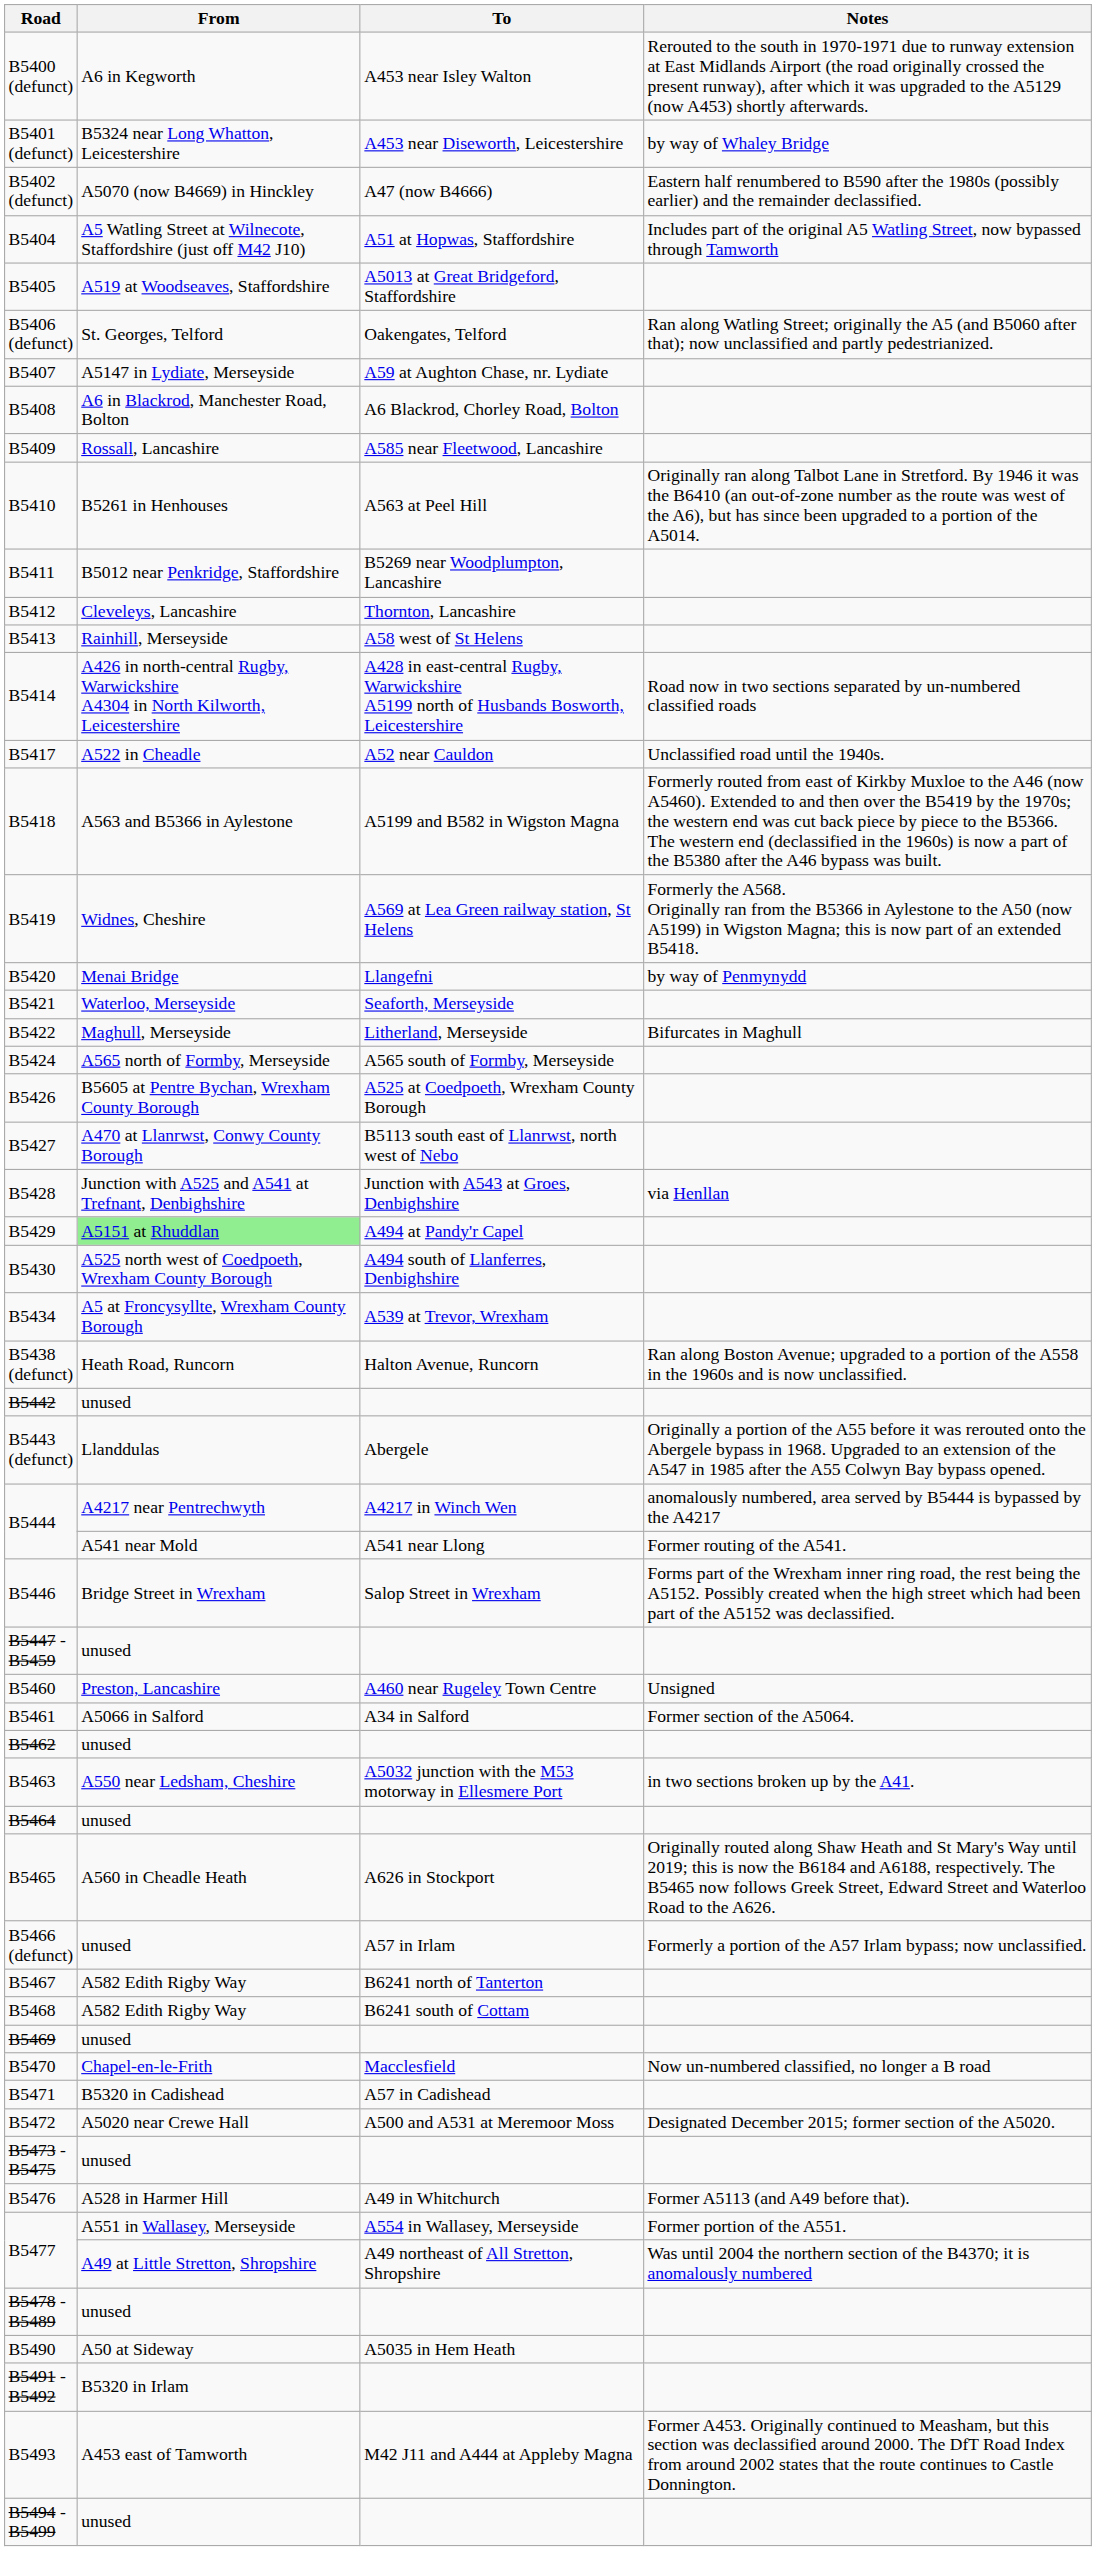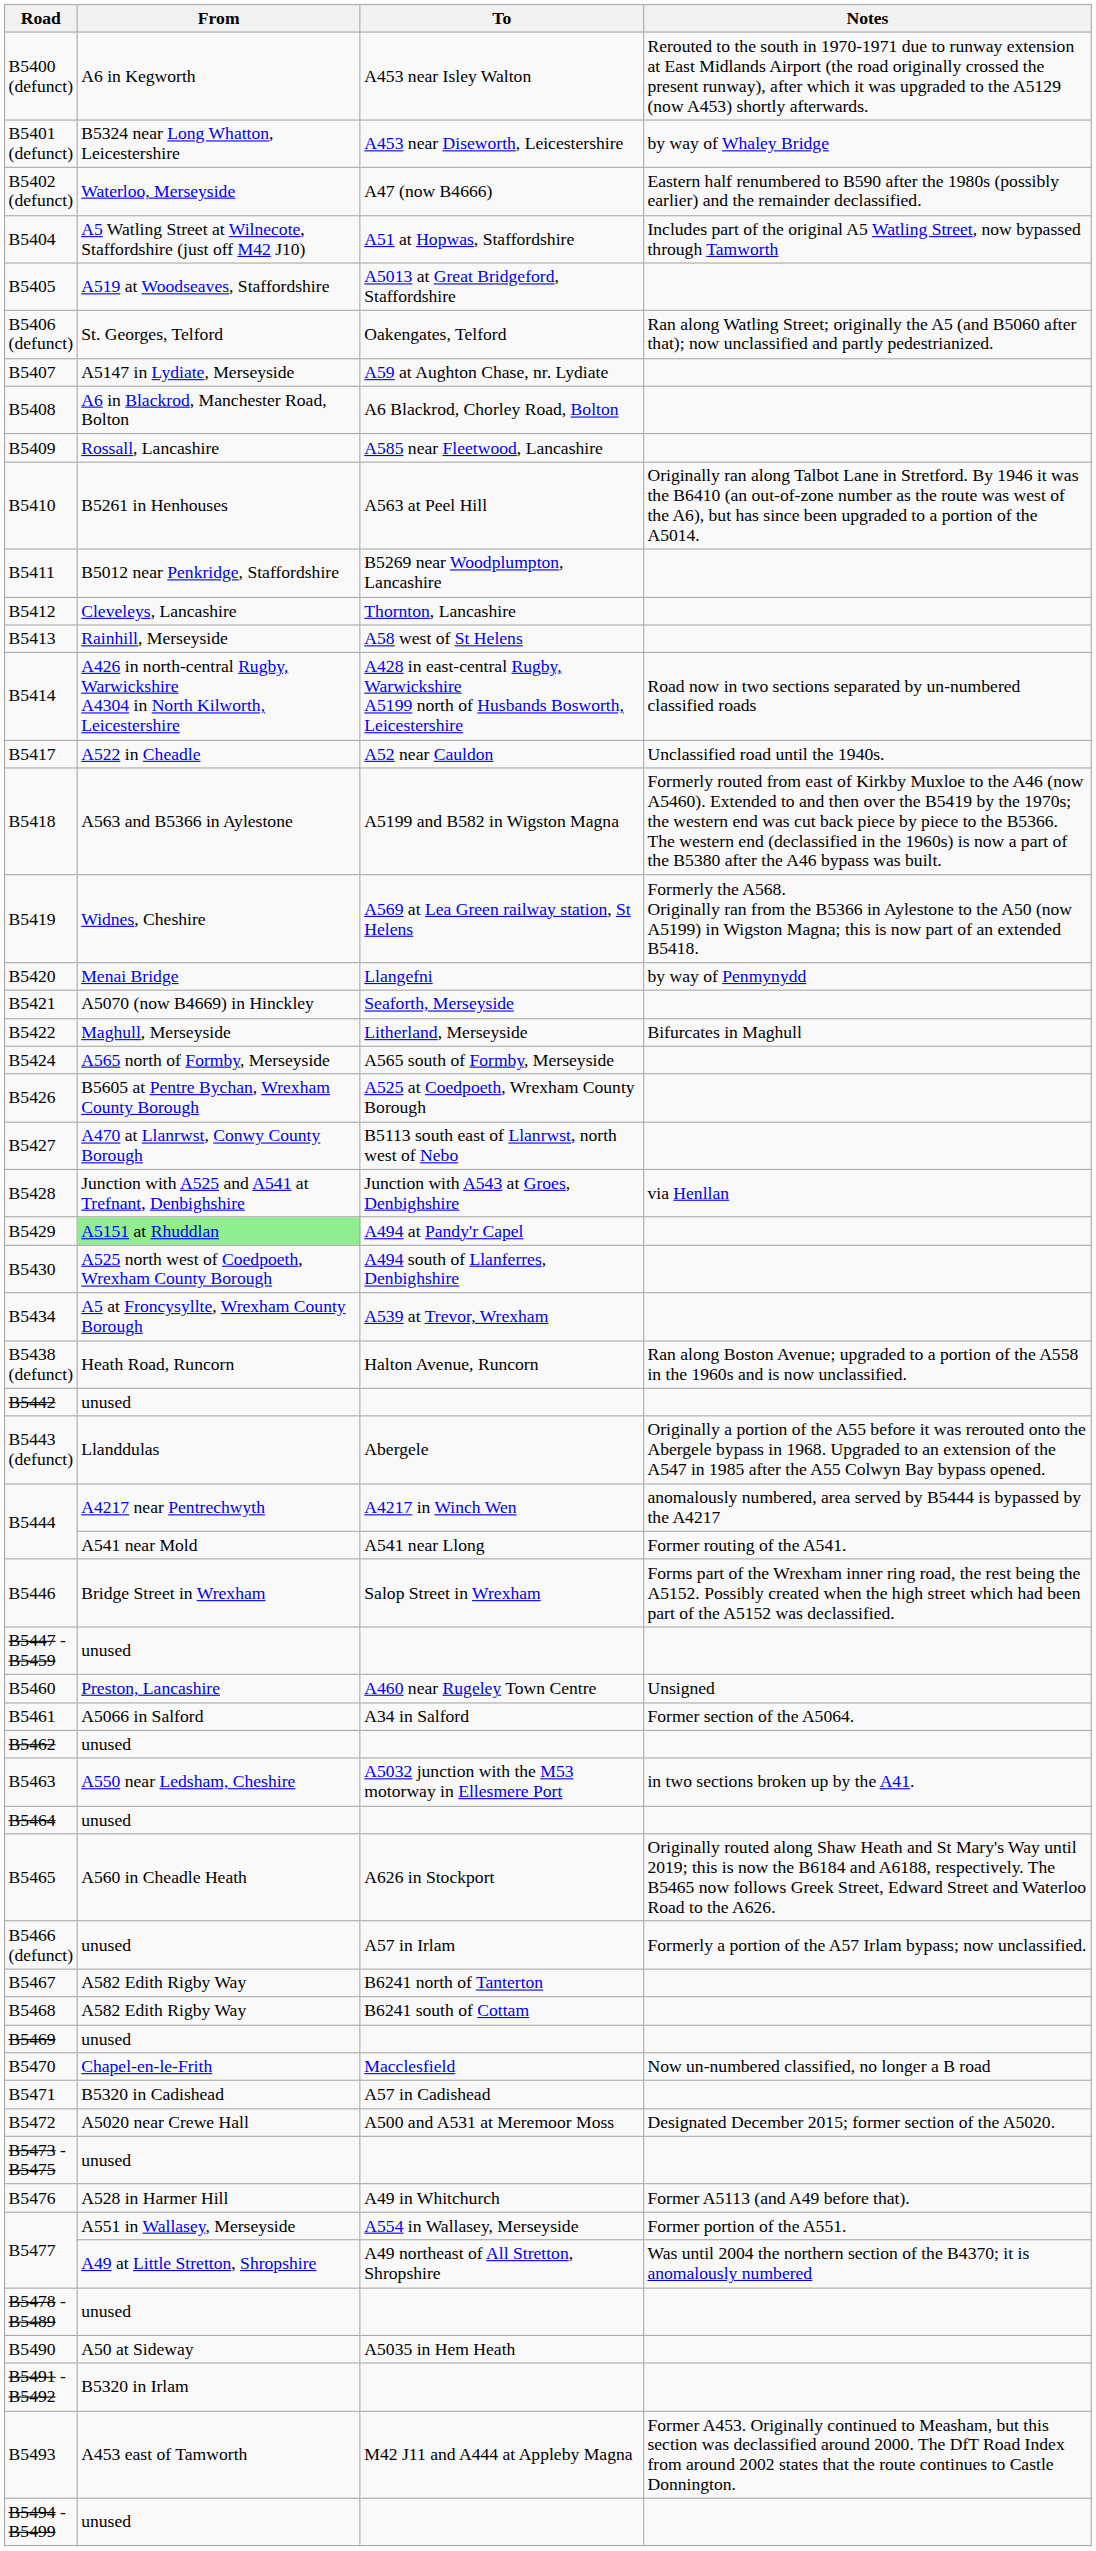 <table class="wikitable">
 <tr>
 <th style="width:50px">Road</th>
 <th style="width:250px">From</th>
 <th style="width:250px">To</th>
 <th style="width:400px">Notes</th>
 </tr>
 <tr>
 <td>B5400 (defunct)</td>
 <td>A6 in Kegworth</td>
 <td>A453 near Isley Walton</td>
 <td>Rerouted to the south in 1970-1971 due to runway extension at East Midlands Airport (the road originally crossed the present runway), after which it was upgraded to the A5129 (now A453) shortly afterwards.</td>
 </tr>
 <tr>
 <td>B5401 (defunct)</td>
 <td>B5324 near <a href='#'>Long Whatton</a>, Leicestershire</td>
 <td><a href='#'>A453</a> near <a href='#'>Diseworth</a>, Leicestershire</td>
 <td>by way of <a href='#'>Whaley Bridge</a></td>
 </tr>
 <tr>
 <td>B5402 (defunct)</td>
-<td>A5070 (now B4669) in Hinckley</td>
+<td><a href='#'>Waterloo, Merseyside</a></td>
 <td>A47 (now B4666)</td>
 <td>Eastern half renumbered to B590 after the 1980s (possibly earlier) and the remainder declassified.</td>
 </tr>
 <tr>
 <td>B5404</td>
 <td><a href='#'>A5</a> Watling Street at <a href='#'>Wilnecote</a>, Staffordshire (just off <a href='#'>M42</a> J10)</td>
 <td><a href='#'>A51</a> at <a href='#'>Hopwas</a>, Staffordshire</td>
 <td>Includes part of the original A5 <a href='#'>Watling Street</a>, now bypassed through <a href='#'>Tamworth</a></td>
 </tr>
 <tr>
 <td>B5405</td>
 <td><a href='#'>A519</a> at <a href='#'>Woodseaves</a>, Staffordshire</td>
 <td><a href='#'>A5013</a> at <a href='#'>Great Bridgeford</a>, Staffordshire</td>
 <td></td>
 </tr>
 <tr>
 <td>B5406 (defunct)</td>
 <td>St. Georges, Telford</td>
 <td>Oakengates, Telford</td>
 <td>Ran along Watling Street; originally the A5 (and B5060 after that); now unclassified and partly pedestrianized.</td>
 </tr>
 <tr>
 <td>B5407</td>
 <td>A5147 in <a href='#'>Lydiate</a>, Merseyside</td>
 <td><a href='#'>A59</a> at Aughton Chase, nr. Lydiate</td>
 <td></td>
 </tr>
 <tr>
 <td>B5408</td>
 <td><a href='#'>A6</a> in <a href='#'>Blackrod</a>, Manchester Road, Bolton</td>
 <td>A6 Blackrod, Chorley Road, <a href='#'>Bolton</a></td>
 <td></td>
 </tr>
 <tr>
 <td>B5409</td>
 <td><a href='#'>Rossall</a>, Lancashire</td>
 <td><a href='#'>A585</a> near <a href='#'>Fleetwood</a>, Lancashire</td>
 <td></td>
 </tr>
 <tr>
 <td>B5410</td>
 <td>B5261 in Henhouses</td>
 <td>A563 at Peel Hill</td>
 <td>Originally ran along Talbot Lane in Stretford. By 1946 it was the B6410 (an out-of-zone number as the route was west of the A6), but has since been upgraded to a portion of the A5014.</td>
 </tr>
 <tr>
 <td>B5411</td>
 <td>B5012 near <a href='#'>Penkridge</a>, Staffordshire</td>
 <td>B5269 near <a href='#'>Woodplumpton</a>, Lancashire</td>
 <td></td>
 </tr>
 <tr>
 <td>B5412</td>
 <td><a href='#'>Cleveleys</a>, Lancashire</td>
 <td><a href='#'>Thornton</a>, Lancashire</td>
 <td></td>
 </tr>
 <tr>
 <td>B5413</td>
 <td><a href='#'>Rainhill</a>, Merseyside</td>
 <td><a href='#'>A58</a> west of <a href='#'>St Helens</a></td>
 <td></td>
 </tr>
 <tr>
 <td>B5414</td>
 <td><a href='#'>A426</a> in north-central <a href='#'>Rugby, Warwickshire</a><br><a href='#'>A4304</a> in <a href='#'>North Kilworth, Leicestershire</a></td>
 <td><a href='#'>A428</a> in east-central <a href='#'>Rugby, Warwickshire</a><br><a href='#'>A5199</a> north of <a href='#'>Husbands Bosworth, Leicestershire</a></td>
 <td>Road now in two sections separated by un-numbered classified roads</td>
 </tr>
 <tr>
 <td>B5417</td>
 <td><a href='#'>A522</a> in <a href='#'>Cheadle</a></td>
 <td><a href='#'>A52</a> near <a href='#'>Cauldon</a></td>
 <td>Unclassified road until the 1940s.</td>
 </tr>
 <tr>
 <td>B5418</td>
 <td>A563 and B5366 in Aylestone</td>
 <td>A5199 and B582 in Wigston Magna</td>
 <td>Formerly routed from east of Kirkby Muxloe to the A46 (now A5460). Extended to and then over the B5419 by the 1970s; the western end was cut back piece by piece to the B5366. The western end (declassified in the 1960s) is now a part of the B5380 after the A46 bypass was built.</td>
 </tr>
 <tr>
 <td>B5419</td>
 <td><a href='#'>Widnes</a>, Cheshire</td>
 <td><a href='#'>A569</a> at <a href='#'>Lea Green railway station</a>, <a href='#'>St Helens</a></td>
 <td>Formerly the A568.<br>Originally ran from the B5366 in Aylestone to the A50 (now A5199) in Wigston Magna; this is now part of an extended B5418.</td>
 </tr>
 <tr>
 <td>B5420</td>
 <td><a href='#'>Menai Bridge</a></td>
 <td><a href='#'>Llangefni</a></td>
 <td>by way of <a href='#'>Penmynydd</a></td>
 </tr>
 <tr>
 <td>B5421</td>
-<td><a href='#'>Waterloo, Merseyside</a></td>
+<td>A5070 (now B4669) in Hinckley</td>
 <td><a href='#'>Seaforth, Merseyside</a></td>
 <td></td>
 </tr>
 <tr>
 <td>B5422</td>
 <td><a href='#'>Maghull</a>, Merseyside</td>
 <td><a href='#'>Litherland</a>, Merseyside</td>
 <td>Bifurcates in Maghull</td>
 </tr>
 <tr>
 <td>B5424</td>
 <td><a href='#'>A565</a> north of <a href='#'>Formby</a>, Merseyside</td>
 <td>A565 south of <a href='#'>Formby</a>, Merseyside</td>
 <td></td>
 </tr>
 <tr>
 <td>B5426</td>
 <td>B5605 at <a href='#'>Pentre Bychan</a>, <a href='#'>Wrexham County Borough</a></td>
 <td><a href='#'>A525</a> at <a href='#'>Coedpoeth</a>, Wrexham County Borough</td>
 <td></td>
 </tr>
 <tr>
 <td>B5427</td>
 <td><a href='#'>A470</a> at <a href='#'>Llanrwst</a>, <a href='#'>Conwy County Borough</a></td>
 <td>B5113 south east of <a href='#'>Llanrwst</a>, north west of <a href='#'>Nebo</a></td>
 <td></td>
 </tr>
 <tr>
 <td>B5428</td>
 <td>Junction with <a href='#'>A525</a> and <a href='#'>A541</a> at <a href='#'>Trefnant</a>, <a href='#'>Denbighshire</a></td>
 <td>Junction with <a href='#'>A543</a> at <a href='#'>Groes</a>, <a href='#'>Denbighshire</a></td>
 <td>via <a href='#'>Henllan</a></td>
 </tr>
 <tr>
 <td>B5429</td>
 <td style="background: lightgreen;"><a href='#'>A5151</a> at <a href='#'>Rhuddlan</a></td>
 <td><a href='#'>A494</a> at <a href='#'>Pandy'r Capel</a></td>
 <td></td>
 </tr>
 <tr>
 <td>B5430</td>
 <td><a href='#'>A525</a> north west of <a href='#'>Coedpoeth</a>, <a href='#'>Wrexham County Borough</a></td>
 <td><a href='#'>A494</a> south of <a href='#'>Llanferres</a>, <a href='#'>Denbighshire</a></td>
 <td></td>
 </tr>
 <tr>
 <td>B5434</td>
 <td><a href='#'>A5</a> at <a href='#'>Froncysyllte</a>, <a href='#'>Wrexham County Borough</a></td>
 <td><a href='#'>A539</a> at <a href='#'>Trevor, Wrexham</a></td>
 <td></td>
 </tr>
 <tr>
 <td>B5438 (defunct)</td>
 <td>Heath Road, Runcorn</td>
 <td>Halton Avenue, Runcorn</td>
 <td>Ran along Boston Avenue; upgraded to a portion of the A558 in the 1960s and is now unclassified.</td>
 </tr>
 <tr>
 <td><s>B5442</s></td>
 <td>unused</td>
 <td></td>
 <td></td>
 </tr>
 <tr>
 <td>B5443 (defunct)</td>
 <td>Llanddulas</td>
 <td>Abergele</td>
 <td>Originally a portion of the A55 before it was rerouted onto the Abergele bypass in 1968. Upgraded to an extension of the A547 in 1985 after the A55 Colwyn Bay bypass opened.</td>
 </tr>
 <tr>
 <td rowspan="2">B5444</td>
 <td><a href='#'>A4217</a> near <a href='#'>Pentrechwyth</a></td>
 <td><a href='#'>A4217</a> in <a href='#'>Winch Wen</a></td>
 <td>anomalously numbered, area served by B5444 is bypassed by the A4217</td>
 </tr>
 <tr>
 <td>A541 near Mold</td>
 <td>A541 near Llong</td>
 <td>Former routing of the A541.</td>
 </tr>
 <tr>
 <td>B5446</td>
 <td>Bridge Street in <a href='#'>Wrexham</a></td>
 <td>Salop Street in <a href='#'>Wrexham</a></td>
 <td>Forms part of the Wrexham inner ring road, the rest being the A5152. Possibly created when the high street which had been part of the A5152 was declassified.</td>
 </tr>
 <tr>
 <td><s>B5447</s> - <s>B5459</s></td>
 <td>unused</td>
 <td></td>
 <td></td>
 </tr>
 <tr>
 <td>B5460</td>
 <td><a href='#'>Preston, Lancashire</a></td>
 <td><a href='#'>A460</a> near <a href='#'>Rugeley</a> Town Centre</td>
 <td>Unsigned</td>
 </tr>
 <tr>
 <td>B5461</td>
 <td>A5066 in Salford</td>
 <td>A34 in Salford</td>
 <td>Former section of the A5064.</td>
 </tr>
 <tr>
 <td><s>B5462</s></td>
 <td>unused</td>
 <td></td>
 <td></td>
 </tr>
 <tr>
 <td>B5463</td>
 <td><a href='#'>A550</a> near <a href='#'>Ledsham, Cheshire</a></td>
 <td><a href='#'>A5032</a> junction with the <a href='#'>M53</a> motorway in <a href='#'>Ellesmere Port</a></td>
 <td>in two sections broken up by the <a href='#'>A41</a>.</td>
 </tr>
 <tr>
 <td><s>B5464</s></td>
 <td>unused</td>
 <td></td>
 <td></td>
 </tr>
 <tr>
 <td>B5465</td>
 <td>A560 in Cheadle Heath</td>
 <td>A626 in Stockport</td>
 <td>Originally routed along Shaw Heath and St Mary's Way until 2019; this is now the B6184 and A6188, respectively. The B5465 now follows Greek Street, Edward Street and Waterloo Road to the A626.</td>
 </tr>
 <tr>
 <td>B5466 (defunct)</td>
 <td>unused</td>
 <td>A57 in Irlam</td>
 <td>Formerly a portion of the A57 Irlam bypass; now unclassified.</td>
 </tr>
 <tr>
 <td>B5467</td>
 <td>A582 Edith Rigby Way</td>
 <td>B6241 north of <a href='#'>Tanterton</a></td>
 <td></td>
 </tr>
 <tr>
 <td>B5468</td>
 <td>A582 Edith Rigby Way</td>
 <td>B6241 south of <a href='#'>Cottam</a></td>
 <td></td>
 </tr>
 <tr>
 <td><s>B5469</s></td>
 <td>unused</td>
 <td></td>
 <td></td>
 </tr>
 <tr>
 <td>B5470</td>
 <td><a href='#'>Chapel-en-le-Frith</a></td>
 <td><a href='#'>Macclesfield</a></td>
 <td>Now un-numbered classified, no longer a B road</td>
 </tr>
 <tr>
 <td>B5471</td>
 <td>B5320 in Cadishead</td>
 <td>A57 in Cadishead</td>
 <td></td>
 </tr>
 <tr>
 <td>B5472</td>
 <td>A5020 near Crewe Hall</td>
 <td>A500 and A531 at Meremoor Moss</td>
 <td>Designated December 2015; former section of the A5020.</td>
 </tr>
 <tr>
 <td><s>B5473</s> - <s>B5475</s></td>
 <td>unused</td>
 <td></td>
 <td></td>
 </tr>
 <tr>
 <td>B5476</td>
 <td>A528 in Harmer Hill</td>
 <td>A49 in Whitchurch</td>
 <td>Former A5113 (and A49 before that).</td>
 </tr>
 <tr>
 <td rowspan="2">B5477</td>
 <td>A551 in <a href='#'>Wallasey</a>, Merseyside</td>
 <td><a href='#'>A554</a> in Wallasey, Merseyside</td>
 <td>Former portion of the A551.</td>
 </tr>
 <tr>
 <td><a href='#'>A49</a> at <a href='#'>Little Stretton</a>, <a href='#'>Shropshire</a></td>
 <td>A49 northeast of <a href='#'>All Stretton</a>, Shropshire</td>
 <td>Was until 2004 the northern section of the B4370; it is <a href='#'>anomalously numbered</a></td>
 </tr>
 <tr>
 <td><s>B5478</s> - <s>B5489</s></td>
 <td>unused</td>
 <td></td>
 <td></td>
 </tr>
 <tr>
 <td>B5490</td>
 <td>A50 at Sideway</td>
 <td>A5035 in Hem Heath</td>
 <td></td>
 </tr>
 <tr>
 <td><s>B5491</s> - <s>B5492</s></td>
 <td>B5320 in Irlam</td>
 <td></td>
 <td></td>
 </tr>
 <tr>
 <td>B5493</td>
 <td>A453 east of Tamworth</td>
 <td>M42 J11 and A444 at Appleby Magna</td>
 <td>Former A453. Originally continued to Measham, but this section was declassified around 2000. The DfT Road Index from around 2002 states that the route continues to Castle Donnington.</td>
 </tr>
 <tr>
 <td><s>B5494</s> - <s>B5499</s></td>
 <td>unused</td>
 <td></td>
 <td></td>
 </tr>
 </table>
